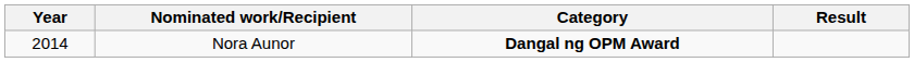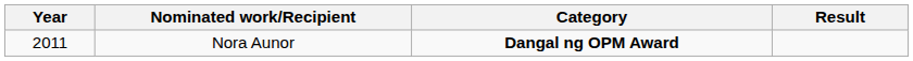 <table width="70%" class="wikitable sortable">
 <tr>
 <th width="10%">Year</th>
 <th width="35%">Nominated work/Recipient</th>
 <th width="40%">Category</th>
 <th width="15%">Result</th>
 </tr>
 <tr>
-<td align="center">2014</td>
+<td align="center">2011</td>
 <td align="center">Nora Aunor</td>
 <td align="center"><strong>Dangal ng OPM Award</strong></td>
 <td></td>
 </tr>
 </table>
